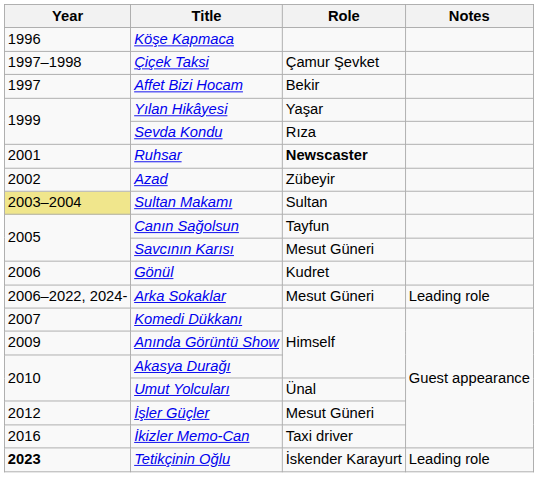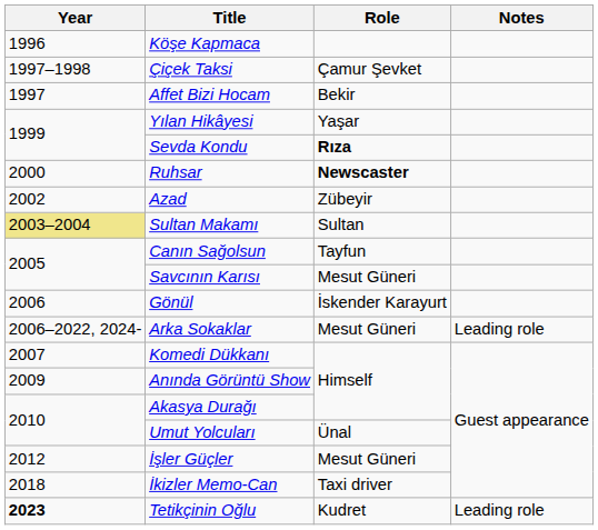 <table class="wikitable">
 <tr>
 <th>Year</th>
 <th>Title</th>
 <th>Role</th>
 <th>Notes</th>
 </tr>
 <tr>
 <td>1996</td>
 <td><a href='#'><em>Köşe Kapmaca</em></a></td>
 <td></td>
 <td></td>
 </tr>
 <tr>
 <td>1997–1998</td>
 <td><em><a href='#'>Çiçek Taksi</a></em></td>
 <td>Çamur Şevket</td>
 <td></td>
 </tr>
 <tr>
 <td>1997</td>
 <td><em><a href='#'>Affet Bizi Hocam</a></em></td>
 <td>Bekir</td>
 <td></td>
 </tr>
 <tr>
 <td rowspan="2">1999</td>
 <td><em><a href='#'>Yılan Hikâyesi</a></em></td>
 <td>Yaşar</td>
 <td></td>
 </tr>
 <tr>
 <td><em><a href='#'>Sevda Kondu</a></em></td>
-<td>Rıza</td>
+<td><strong>Rıza</strong></td>
 <td></td>
 </tr>
 <tr>
-<td>2001</td>
+<td>2000</td>
 <td><em><a href='#'>Ruhsar</a></em></td>
 <td><strong>Newscaster</strong></td>
 <td></td>
 </tr>
 <tr>
 <td>2002</td>
 <td><a href='#'><em>Azad</em></a></td>
 <td>Zübeyir</td>
 <td></td>
 </tr>
 <tr>
 <td style="background: khaki;">2003–2004</td>
 <td><em><a href='#'>Sultan Makamı</a></em></td>
 <td>Sultan</td>
 <td></td>
 </tr>
 <tr>
 <td rowspan="2">2005</td>
 <td><a href='#'><em>Canın Sağolsun</em></a></td>
 <td>Tayfun</td>
 <td></td>
 </tr>
 <tr>
 <td><em><a href='#'>Savcının Karısı</a></em></td>
 <td>Mesut Güneri</td>
 <td></td>
 </tr>
 <tr>
 <td>2006</td>
 <td><a href='#'><em>Gönül</em></a></td>
-<td>Kudret</td>
+<td>İskender Karayurt</td>
 <td></td>
 </tr>
 <tr>
 <td>2006–2022, 2024-</td>
 <td><em><a href='#'>Arka Sokaklar</a></em></td>
 <td>Mesut Güneri</td>
 <td>Leading role</td>
 </tr>
 <tr>
 <td>2007</td>
 <td><em><a href='#'>Komedi Dükkanı</a></em></td>
 <td rowspan="3">Himself</td>
 <td rowspan="6">Guest appearance</td>
 </tr>
 <tr>
 <td>2009</td>
 <td><em><a href='#'>Anında Görüntü Show</a></em></td>
 </tr>
 <tr>
 <td rowspan="2">2010</td>
 <td><em><a href='#'>Akasya Durağı</a></em></td>
 </tr>
 <tr>
 <td><em><a href='#'>Umut Yolcuları</a></em></td>
 <td>Ünal</td>
 </tr>
 <tr>
 <td>2012</td>
 <td><em><a href='#'>İşler Güçler</a></em></td>
 <td>Mesut Güneri</td>
 </tr>
 <tr>
-<td>2016</td>
+<td>2018</td>
 <td><em><a href='#'>İkizler Memo-Can</a></em></td>
 <td>Taxi driver</td>
 </tr>
 <tr>
 <td><strong>2023</strong></td>
 <td><em><a href='#'>Tetikçinin Oğlu</a></em></td>
-<td>İskender Karayurt</td>
+<td>Kudret</td>
 <td>Leading role</td>
 </tr>
 </table>
